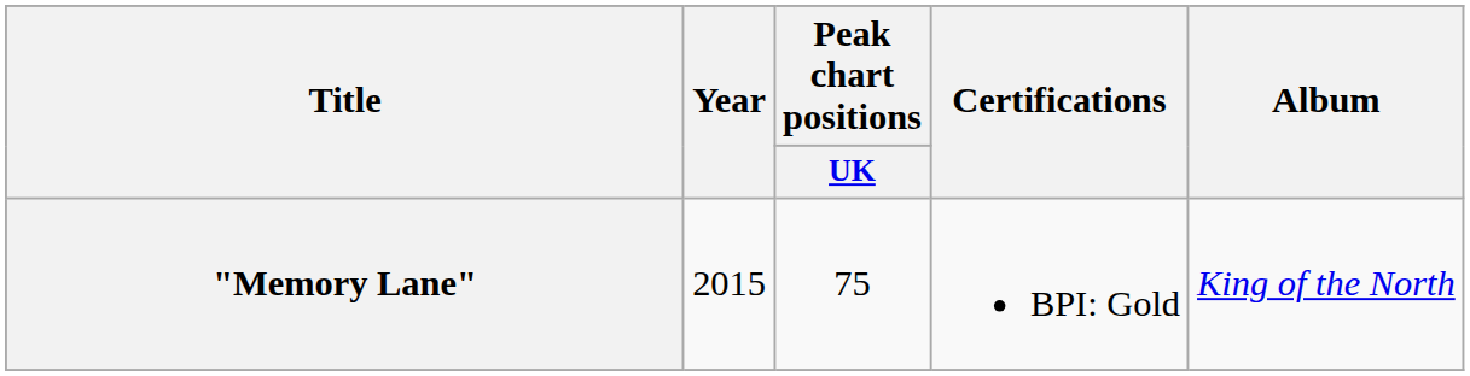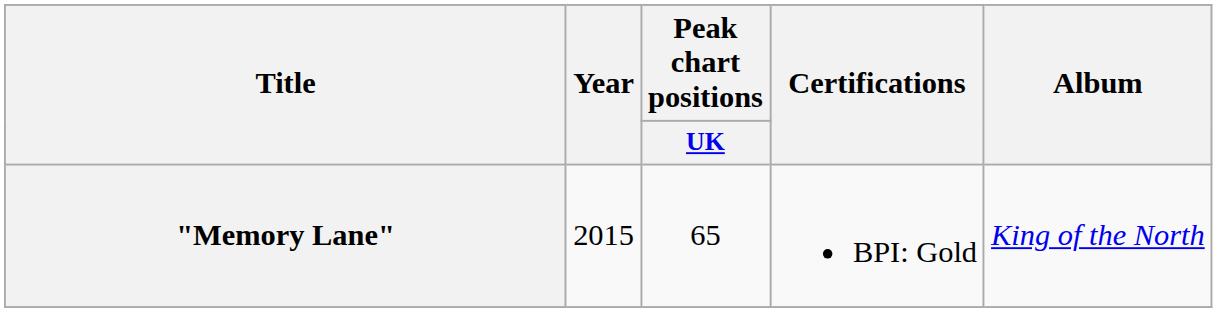 <table class="wikitable plainrowheaders" style="text-align:center;">
 <tr>
 <th scope="col" rowspan="2" style="width:18em;">Title</th>
 <th scope="col" rowspan="2" style="width:1em;">Year</th>
 <th scope="col">Peak chart positions</th>
 <th scope="col" rowspan="2">Certifications</th>
 <th scope="col" rowspan="2">Album</th>
 </tr>
 <tr>
 <th scope="col" style="width:3em;font-size:85%;"><a href='#'>UK</a><br></th>
 </tr>
 <tr>
 <th scope="row">"Memory Lane"<br></th>
 <td>2015</td>
-<td>75</td>
+<td>65</td>
 <td><br><ul><li>BPI: Gold</li></ul></td>
 <td><em><a href='#'>King of the North</a></em></td>
 </tr>
 </table>
